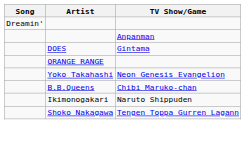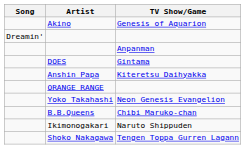 <table class="wikitable">
 <tr>
 <th>Song</th>
 <th>Artist</th>
 <th>TV Show/Game</th>
+</tr>
+<tr>
+<td></td>
+<td><a href='#'>Akino</a></td>
+<td><a href='#'>Genesis of Aquarion</a></td>
 </tr>
 <tr>
 <td>Dreamin'</td>
 <td></td>
 <td></td>
 </tr>
 <tr>
 <td></td>
 <td></td>
 <td><a href='#'>Anpanman</a></td>
 </tr>
 <tr>
 <td></td>
 <td><a href='#'>DOES</a></td>
 <td><a href='#'>Gintama</a></td>
+</tr>
+<tr>
+<td></td>
+<td><a href='#'>Anshin Papa</a></td>
+<td><a href='#'>Kiteretsu Daihyakka</a></td>
 </tr>
 <tr>
 <td></td>
 <td><a href='#'>ORANGE RANGE</a></td>
 <td></td>
 </tr>
 <tr>
 <td></td>
 <td><a href='#'>Yoko Takahashi</a></td>
 <td><a href='#'>Neon Genesis Evangelion</a></td>
 </tr>
 <tr>
 <td></td>
 <td><a href='#'>B.B.Queens</a></td>
 <td><a href='#'>Chibi Maruko-chan</a></td>
 </tr>
 <tr>
 <td></td>
 <td>Ikimonogakari</td>
 <td>Naruto Shippuden</td>
 </tr>
 <tr>
 <td></td>
 <td><a href='#'>Shoko Nakagawa</a></td>
 <td><a href='#'>Tengen Toppa Gurren Lagann</a></td>
 </tr>
 </table>
